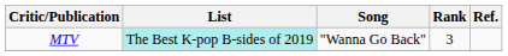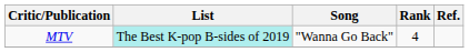 <table class="sortable wikitable">
 <tr>
 <th>Critic/Publication</th>
 <th>List</th>
 <th>Song</th>
 <th>Rank</th>
 <th>Ref.</th>
 </tr>
 <tr>
 <td align="center"><em><a href='#'>MTV</a></em></td>
 <td align="center" style="background: paleturquoise;">The Best K-pop B-sides of 2019</td>
 <td align="center">"Wanna Go Back"</td>
-<td align="center">3</td>
+<td align="center">4</td>
 <td></td>
 </tr>
 <tr>
 </tr>
 </table>
